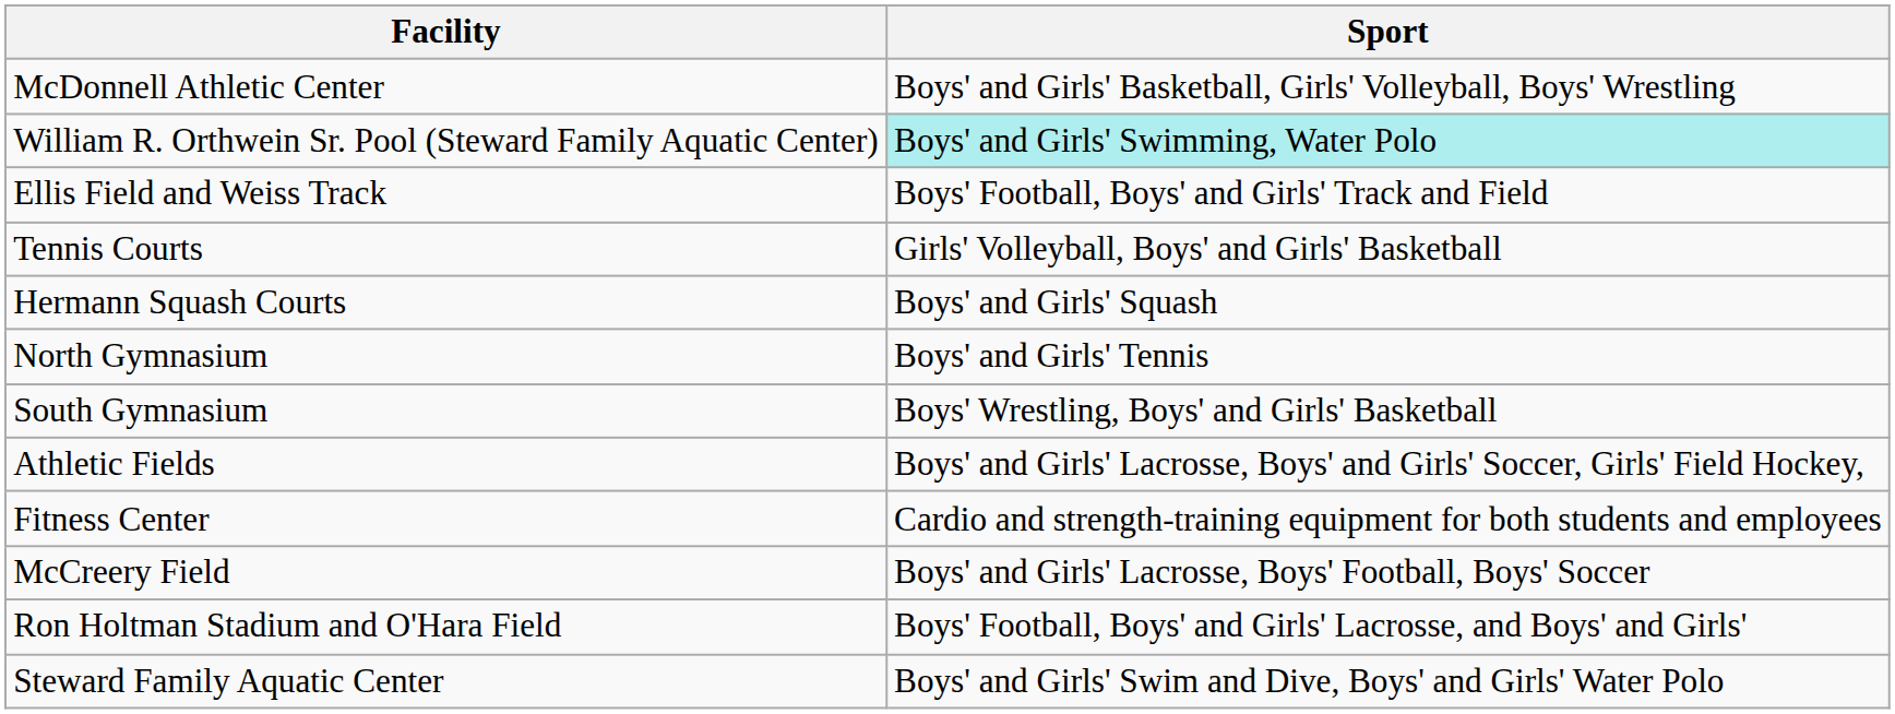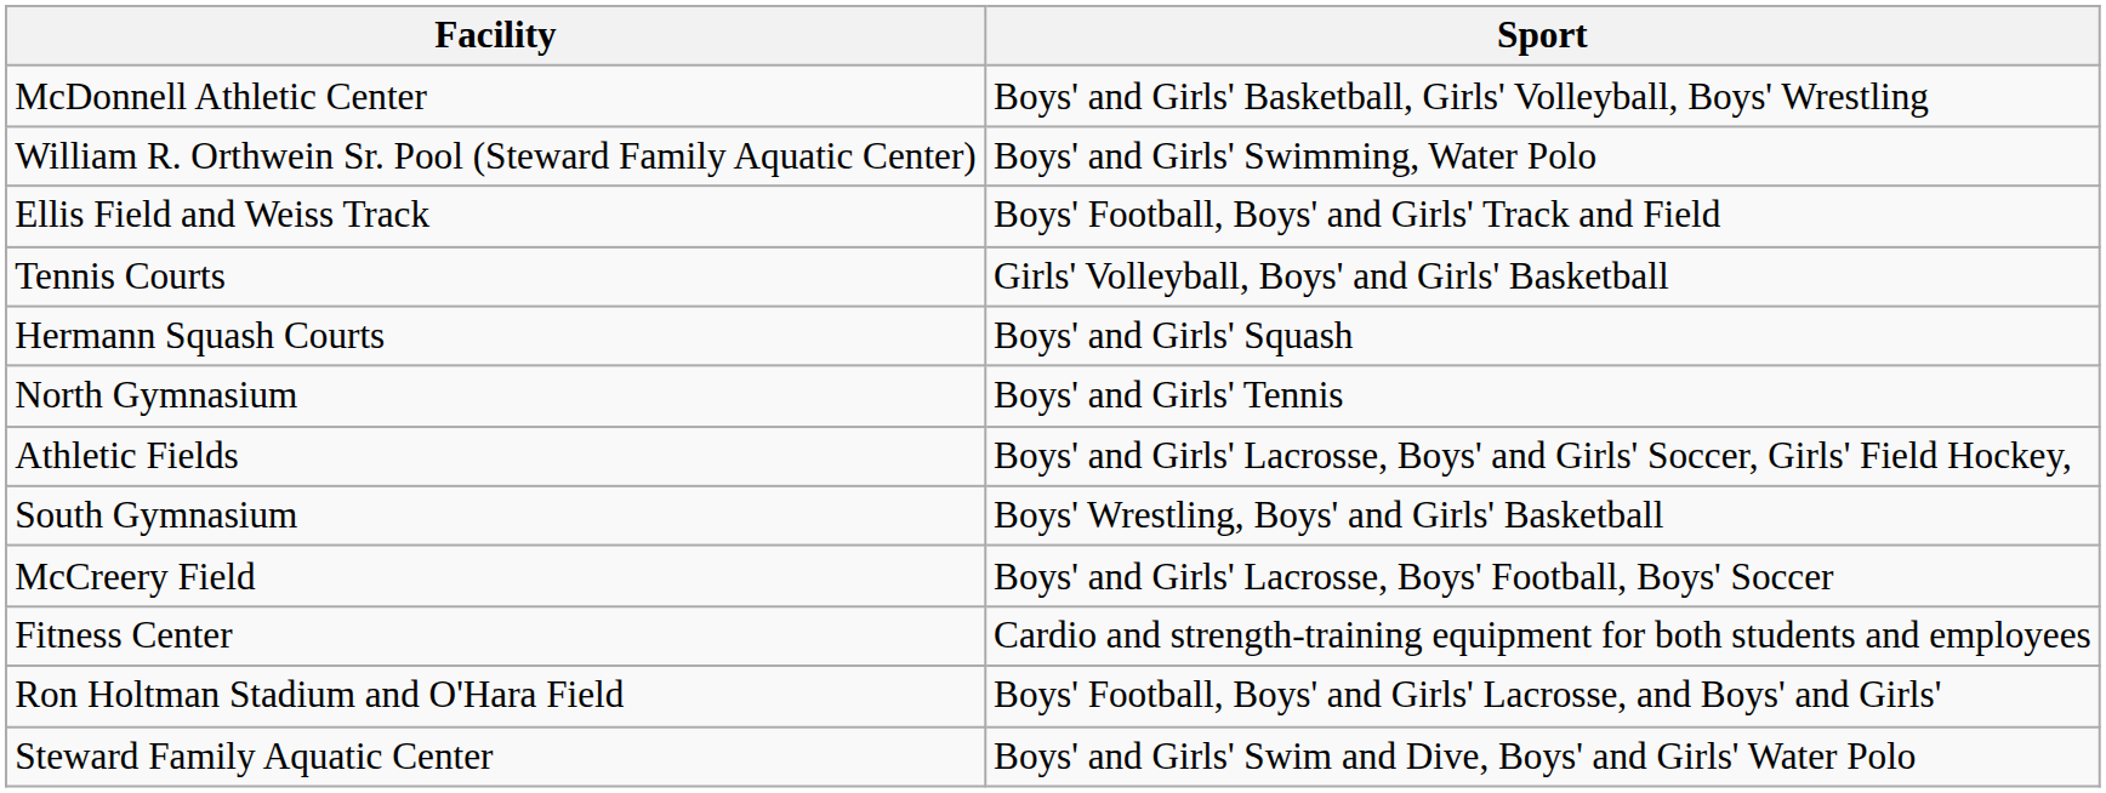 <table class="wikitable">
 <tr>
 <th>Facility</th>
 <th>Sport</th>
 </tr>
 <tr>
 <td>McDonnell Athletic Center</td>
 <td>Boys' and Girls' Basketball, Girls' Volleyball, Boys' Wrestling</td>
 </tr>
 <tr>
 <td>William R. Orthwein Sr. Pool (Steward Family Aquatic Center)</td>
-<td style="background: paleturquoise;">Boys' and Girls' Swimming, Water Polo</td>
+<td>Boys' and Girls' Swimming, Water Polo</td>
 </tr>
 <tr>
 <td>Ellis Field and Weiss Track</td>
 <td>Boys' Football, Boys' and Girls' Track and Field</td>
 </tr>
 <tr>
 <td>Tennis Courts</td>
 <td>Girls' Volleyball, Boys' and Girls' Basketball</td>
 </tr>
 <tr>
 <td>Hermann Squash Courts</td>
 <td>Boys' and Girls' Squash</td>
 </tr>
 <tr>
 <td>North Gymnasium</td>
 <td>Boys' and Girls' Tennis</td>
 </tr>
 <tr>
+<td>Athletic Fields</td>
+<td>Boys' and Girls' Lacrosse, Boys' and Girls' Soccer, Girls' Field Hockey,</td>
+</tr>
+<tr>
 <td>South Gymnasium</td>
 <td>Boys' Wrestling, Boys' and Girls' Basketball</td>
 </tr>
 <tr>
-<td>Athletic Fields</td>
-<td>Boys' and Girls' Lacrosse, Boys' and Girls' Soccer, Girls' Field Hockey,</td>
+<td>McCreery Field</td>
+<td>Boys' and Girls' Lacrosse, Boys' Football, Boys' Soccer</td>
 </tr>
 <tr>
 <td>Fitness Center</td>
 <td>Cardio and strength-training equipment for both students and employees</td>
-</tr>
-<tr>
-<td>McCreery Field</td>
-<td>Boys' and Girls' Lacrosse, Boys' Football, Boys' Soccer</td>
 </tr>
 <tr>
 <td>Ron Holtman Stadium and O'Hara Field</td>
 <td>Boys' Football, Boys' and Girls' Lacrosse, and Boys' and Girls'</td>
 </tr>
 <tr>
 <td>Steward Family Aquatic Center</td>
 <td>Boys' and Girls' Swim and Dive, Boys' and Girls' Water Polo</td>
 </tr>
 </table>
